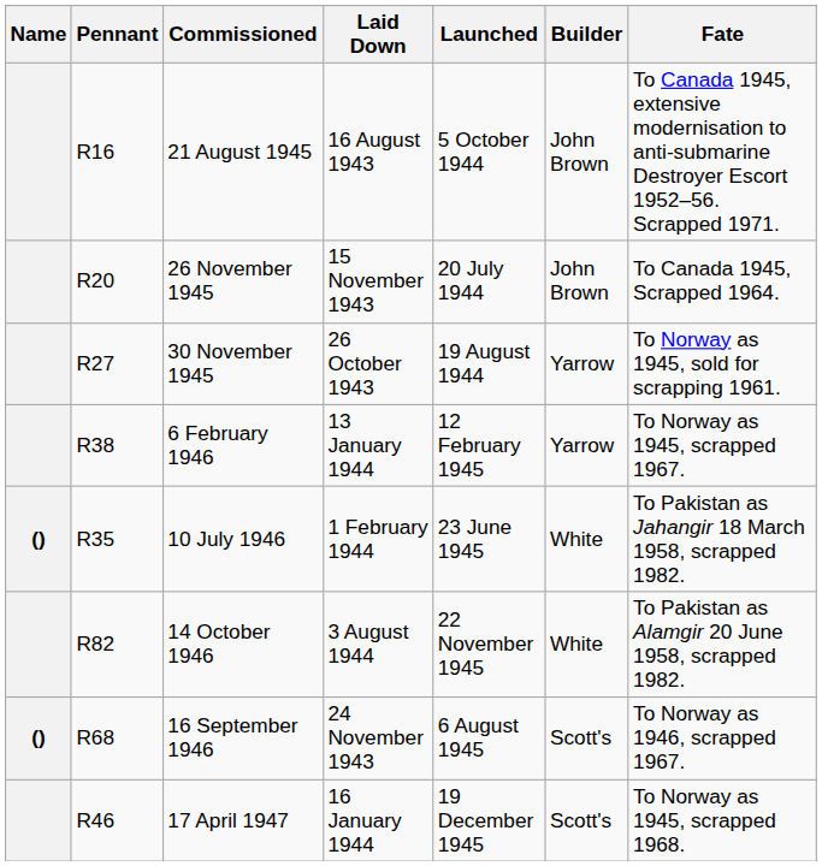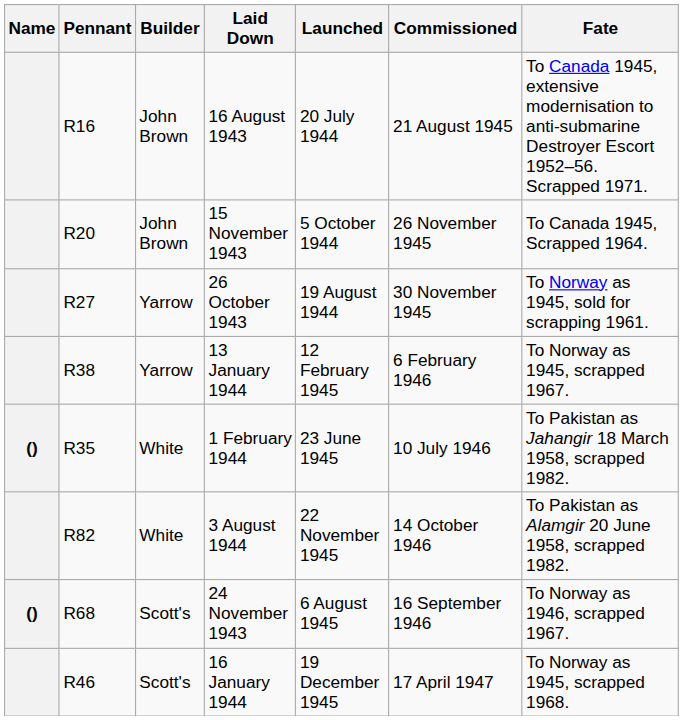 <table class="wikitable plainrowheaders" style="font-size:97%;">
 <tr>
 <th scope="col">Name</th>
 <th scope="col">Pennant</th>
-<th scope="col">Commissioned </th>
+<th scope="col">Builder </th>
 <th scope="col">Laid Down </th>
 <th scope="col">Launched </th>
-<th scope="col">Builder </th>
+<th scope="col">Commissioned </th>
 <th scope="col">Fate</th>
 </tr>
 <tr>
 <th scope="row"> </th>
 <td>R16</td>
+<td>John Brown</td>
+<td>16 August 1943</td>
+<td>20 July 1944</td>
 <td>21 August 1945</td>
-<td>16 August 1943</td>
-<td>5 October 1944</td>
-<td>John Brown</td>
 <td>To <a href='#'>Canada</a> 1945, extensive modernisation to anti-submarine Destroyer Escort 1952–56. Scrapped 1971.</td>
 </tr>
 <tr>
 <th scope="row"> </th>
 <td>R20</td>
+<td>John Brown</td>
+<td>15 November 1943</td>
+<td>5 October 1944</td>
 <td>26 November 1945</td>
-<td>15 November 1943</td>
-<td>20 July 1944</td>
-<td>John Brown</td>
 <td>To Canada 1945, Scrapped 1964.</td>
 </tr>
 <tr>
 <th scope="row"></th>
 <td>R27</td>
-<td>30 November 1945</td>
+<td>Yarrow</td>
 <td>26 October 1943</td>
 <td>19 August 1944</td>
-<td>Yarrow</td>
+<td>30 November 1945</td>
 <td>To <a href='#'>Norway</a> as  1945, sold for scrapping 1961.</td>
 </tr>
 <tr>
 <th scope="row"></th>
 <td>R38</td>
-<td>6 February 1946</td>
+<td>Yarrow</td>
 <td>13 January 1944</td>
 <td>12 February 1945</td>
-<td>Yarrow</td>
+<td>6 February 1946</td>
 <td>To Norway as  1945, scrapped 1967.</td>
 </tr>
 <tr>
 <th scope="row"> ()</th>
 <td>R35</td>
-<td>10 July 1946</td>
+<td>White</td>
 <td>1 February 1944</td>
 <td>23 June 1945</td>
-<td>White</td>
+<td>10 July 1946</td>
 <td>To Pakistan as <em>Jahangir</em> 18 March 1958, scrapped 1982.</td>
 </tr>
 <tr>
 <th scope="row"></th>
 <td>R82</td>
-<td>14 October 1946</td>
+<td>White</td>
 <td>3 August 1944</td>
 <td>22 November 1945</td>
-<td>White</td>
+<td>14 October 1946</td>
 <td>To Pakistan as <em>Alamgir</em> 20 June 1958, scrapped 1982.</td>
 </tr>
 <tr>
 <th scope="row"> ()</th>
 <td>R68</td>
-<td>16 September 1946</td>
+<td>Scott's</td>
 <td>24 November 1943</td>
 <td>6 August 1945</td>
-<td>Scott's</td>
+<td>16 September 1946</td>
 <td>To Norway as  1946, scrapped 1967.</td>
 </tr>
 <tr>
 <th scope="row"></th>
 <td>R46</td>
-<td>17 April 1947</td>
+<td>Scott's</td>
 <td>16 January 1944</td>
 <td>19 December 1945</td>
-<td>Scott's</td>
+<td>17 April 1947</td>
 <td>To Norway as  1945, scrapped 1968.</td>
 </tr>
 </table>
